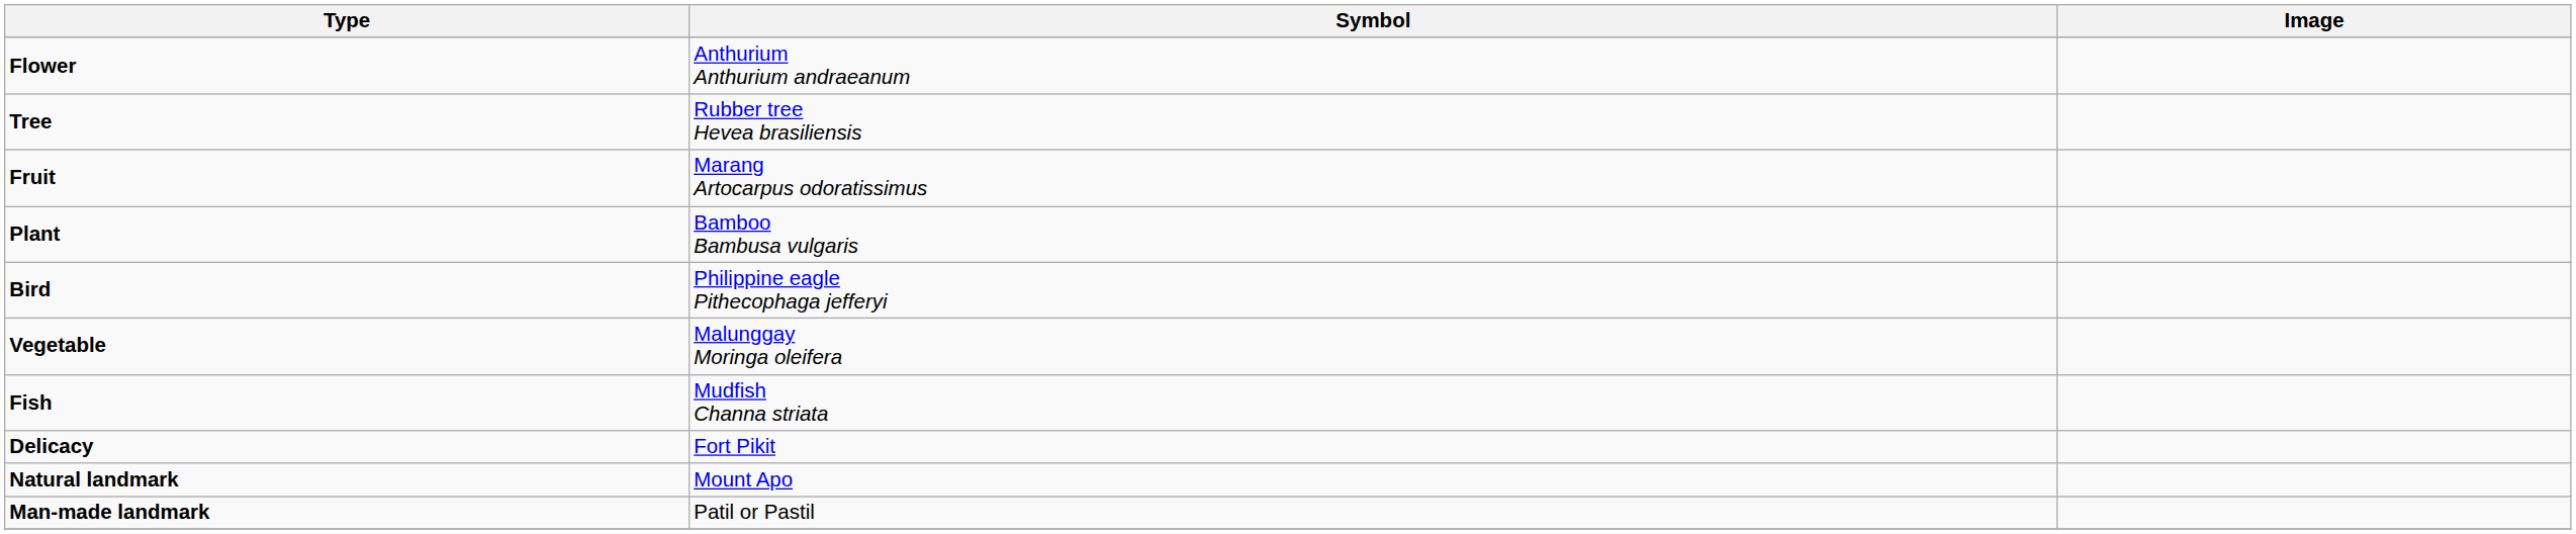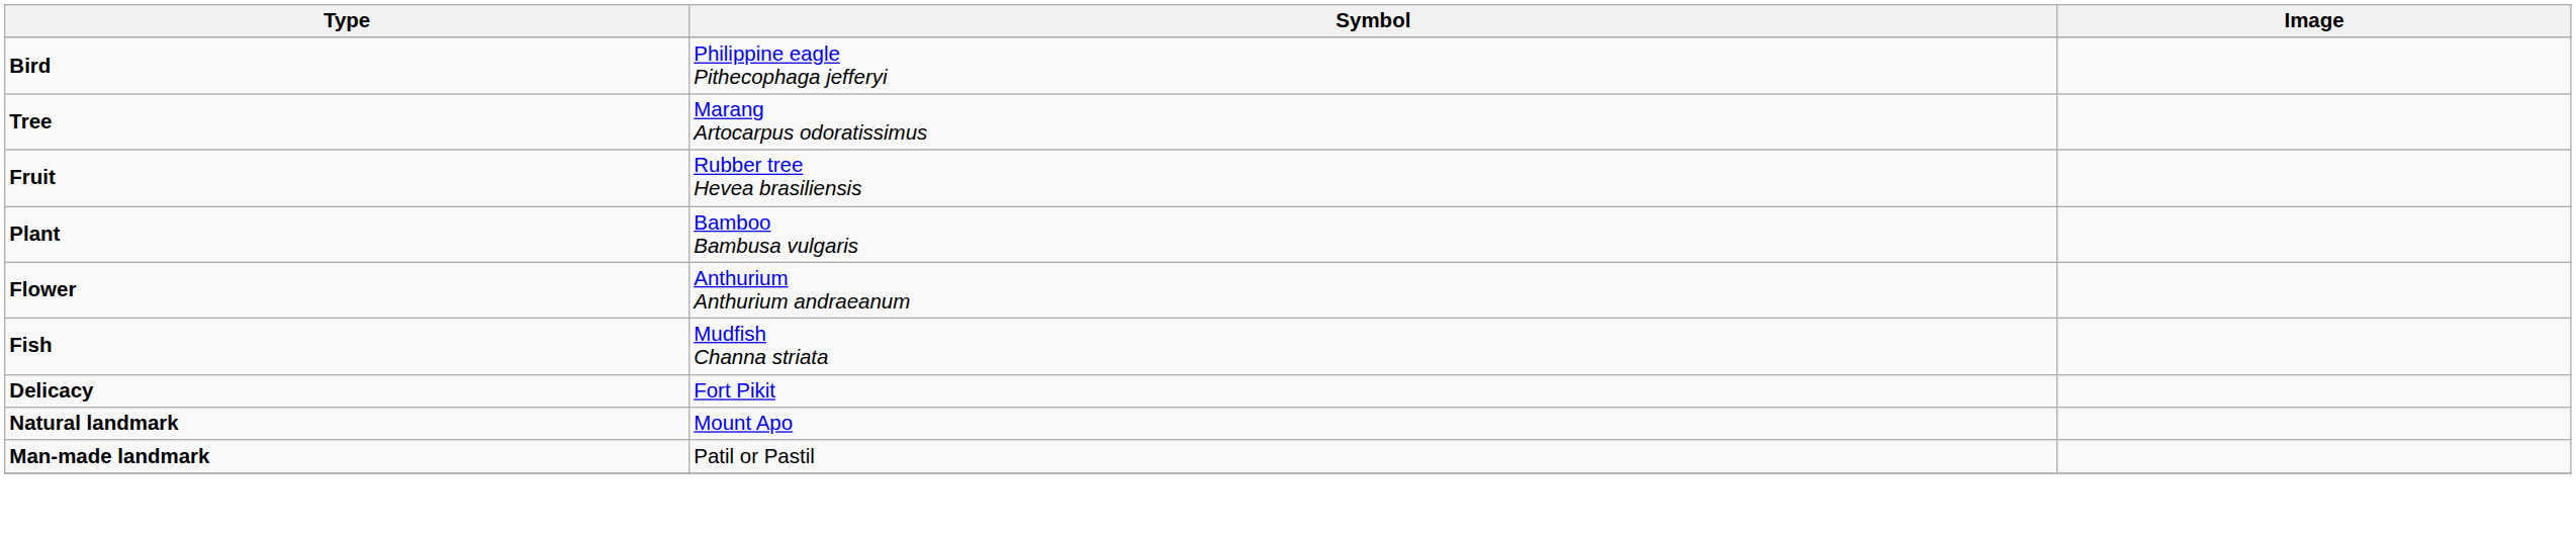 <table class="wikitable" width=100%>
 <tr>
 <th width="20%">Type</th>
 <th width="40%">Symbol</th>
 <th width="15%">Image</th>
 </tr>
 <tr>
 </tr>
 <tr>
-<td><strong>Flower</strong></td>
-<td><a href='#'>Anthurium</a><br><em>Anthurium andraeanum</em></td>
-<td align="center"><br></td>
+<td><strong>Bird</strong></td>
+<td><a href='#'>Philippine eagle</a><br><em>Pithecophaga jefferyi</em></td>
+<td align="center"></td>
 </tr>
 <tr>
 <td><strong>Tree</strong></td>
-<td><a href='#'>Rubber tree</a><br><em>Hevea brasiliensis</em></td>
+<td><a href='#'>Marang</a><br><em>Artocarpus odoratissimus</em></td>
 <td align="center"></td>
 </tr>
 <tr>
 <td><strong>Fruit</strong></td>
-<td><a href='#'>Marang</a><br><em>Artocarpus odoratissimus</em></td>
+<td><a href='#'>Rubber tree</a><br><em>Hevea brasiliensis</em></td>
 <td align="center"></td>
 </tr>
 <tr>
 <td><strong>Plant</strong></td>
 <td><a href='#'>Bamboo</a><br><em>Bambusa vulgaris</em></td>
 <td align="center"></td>
 </tr>
 <tr>
-<td><strong>Bird</strong></td>
-<td><a href='#'>Philippine eagle</a><br><em>Pithecophaga jefferyi</em></td>
-<td align="center"></td>
-</tr>
-<tr>
-<td><strong>Vegetable</strong></td>
-<td><a href='#'>Malunggay</a><br><em>Moringa oleifera</em></td>
-<td align="center"></td>
+<td><strong>Flower</strong></td>
+<td><a href='#'>Anthurium</a><br><em>Anthurium andraeanum</em></td>
+<td align="center"><br></td>
 </tr>
 <tr>
 <td><strong>Fish</strong></td>
 <td><a href='#'>Mudfish</a><br><em>Channa striata</em></td>
 <td align="center"></td>
 </tr>
 <tr>
 <td><strong>Delicacy</strong></td>
 <td><a href='#'>Fort Pikit</a></td>
 <td align="center"></td>
 </tr>
 <tr>
 <td><strong>Natural landmark</strong></td>
 <td><a href='#'>Mount Apo</a></td>
 <td align="center"></td>
 </tr>
 <tr>
 <td><strong>Man-made landmark</strong></td>
 <td>Patil or Pastil</td>
 <td align="center"></td>
 </tr>
 <tr>
 </tr>
 </table>
